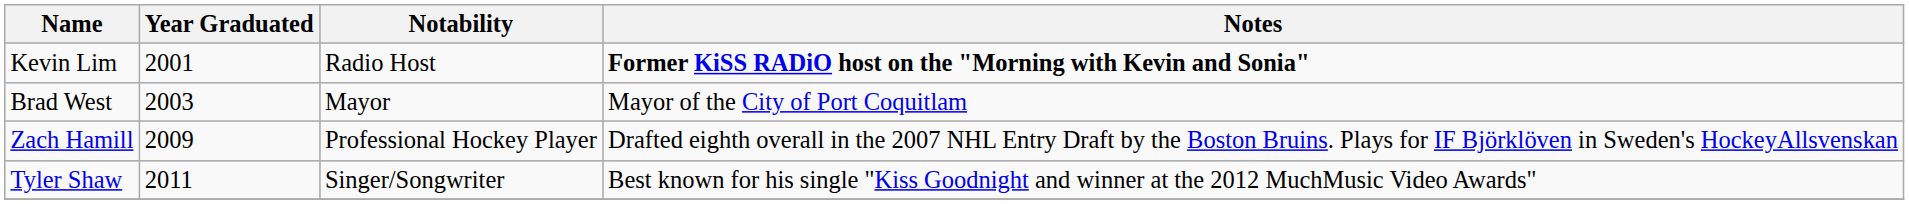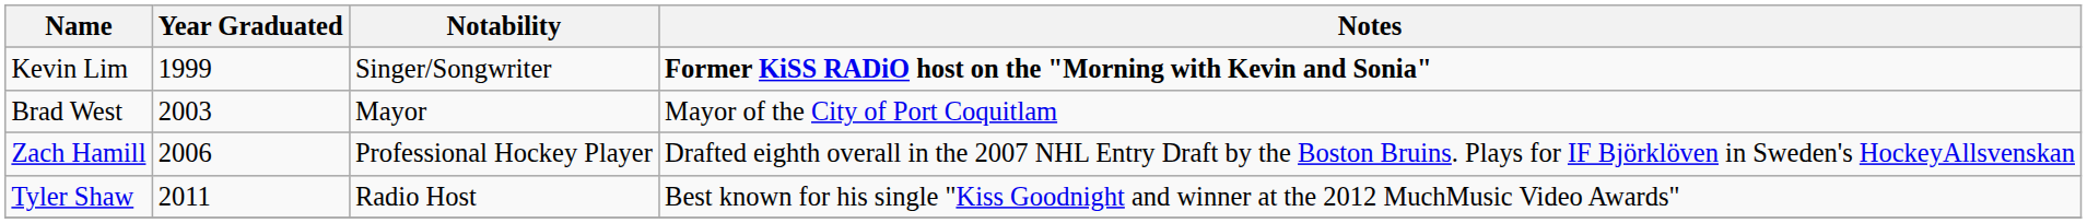 <table class="wikitable">
 <tr>
 <th>Name</th>
 <th>Year Graduated</th>
 <th>Notability</th>
 <th>Notes</th>
 </tr>
 <tr>
 <td>Kevin Lim</td>
-<td>2001</td>
-<td>Radio Host</td>
+<td>1999</td>
+<td>Singer/Songwriter</td>
 <td><strong>Former <a href='#'>KiSS RADiO</a> host on the "Morning with Kevin and Sonia"</strong></td>
 </tr>
 <tr>
 <td>Brad West</td>
 <td>2003</td>
 <td>Mayor</td>
 <td>Mayor of the <a href='#'>City of Port Coquitlam</a></td>
 </tr>
 <tr>
 <td><a href='#'>Zach Hamill</a></td>
-<td>2009</td>
+<td>2006</td>
 <td>Professional Hockey Player</td>
 <td>Drafted eighth overall in the 2007 NHL Entry Draft by the <a href='#'>Boston Bruins</a>. Plays for <a href='#'>IF Björklöven</a> in Sweden's <a href='#'>HockeyAllsvenskan</a></td>
 </tr>
 <tr>
 <td><a href='#'>Tyler Shaw</a></td>
 <td>2011</td>
-<td>Singer/Songwriter</td>
+<td>Radio Host</td>
 <td>Best known for his single "<a href='#'>Kiss Goodnight</a> and winner at the 2012 MuchMusic Video Awards"</td>
 </tr>
 <tr>
 </tr>
 </table>
